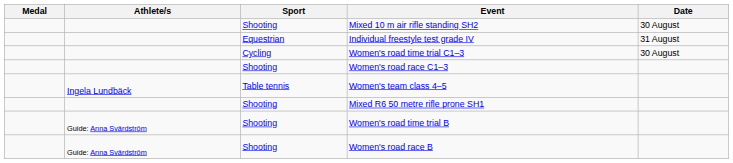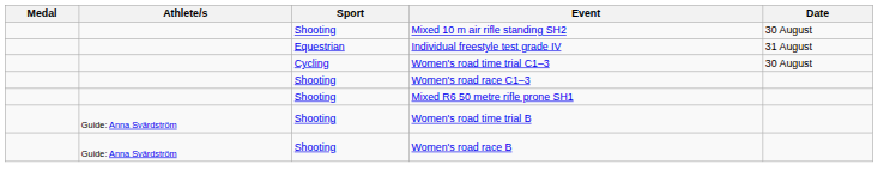 <table class="wikitable sortable" width=75% style="font-size:90%; text-align:left;">
 <tr>
 <th>Medal</th>
 <th>Athlete/s</th>
 <th>Sport</th>
 <th>Event</th>
 <th>Date</th>
 </tr>
 <tr>
 <td></td>
 <td></td>
 <td><a href='#'>Shooting</a></td>
 <td><a href='#'>Mixed 10 m air rifle standing SH2</a></td>
 <td>30 August</td>
 </tr>
 <tr>
 <td></td>
 <td></td>
 <td><a href='#'>Equestrian</a></td>
 <td><a href='#'>Individual freestyle test grade IV</a></td>
 <td>31 August</td>
 </tr>
 <tr>
 <td></td>
 <td></td>
 <td><a href='#'>Cycling</a></td>
 <td><a href='#'>Women's road time trial C1–3</a></td>
 <td>30 August</td>
 </tr>
 <tr>
 <td></td>
 <td></td>
 <td><a href='#'>Shooting</a></td>
 <td><a href='#'>Women's road race C1–3</a></td>
 <td></td>
 </tr>
 <tr>
 <td></td>
-<td><br><a href='#'>Ingela Lundbäck</a></td>
-<td><a href='#'>Table tennis</a></td>
-<td><a href='#'>Women's team class 4–5</a></td>
-<td></td>
-</tr>
-<tr>
-<td></td>
 <td></td>
 <td><a href='#'>Shooting</a></td>
 <td><a href='#'>Mixed R6 50 metre rifle prone SH1</a></td>
 <td></td>
 </tr>
 <tr>
 <td></td>
 <td><br><small>Guide: <a href='#'>Anna Svärdström</a></small></td>
 <td><a href='#'>Shooting</a></td>
 <td><a href='#'>Women's road time trial B</a></td>
 <td></td>
 </tr>
 <tr>
 <td></td>
 <td><br><small>Guide: <a href='#'>Anna Svärdström</a></small></td>
 <td><a href='#'>Shooting</a></td>
 <td><a href='#'>Women's road race B</a></td>
 <td></td>
 </tr>
 </table>
